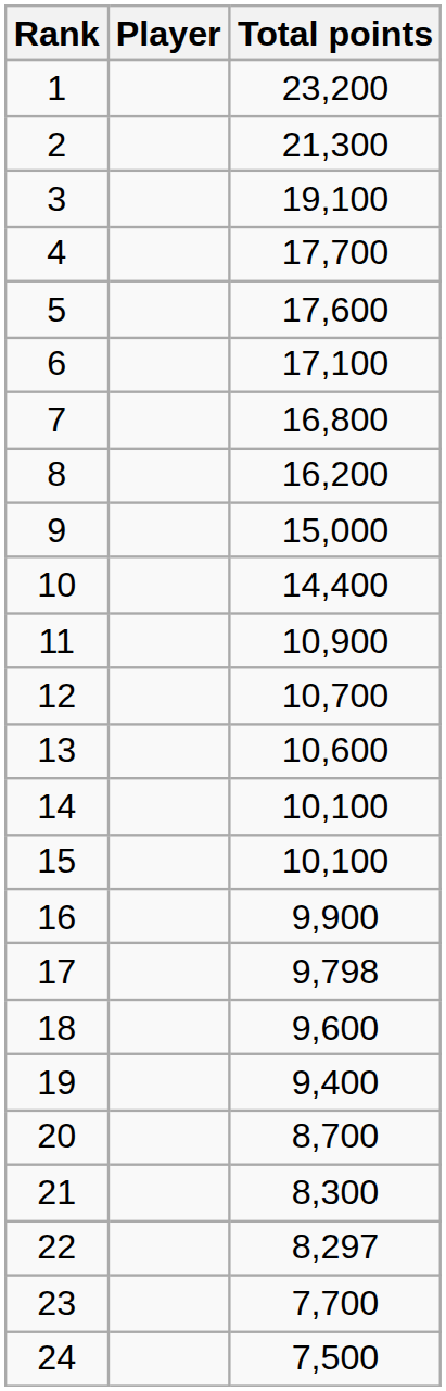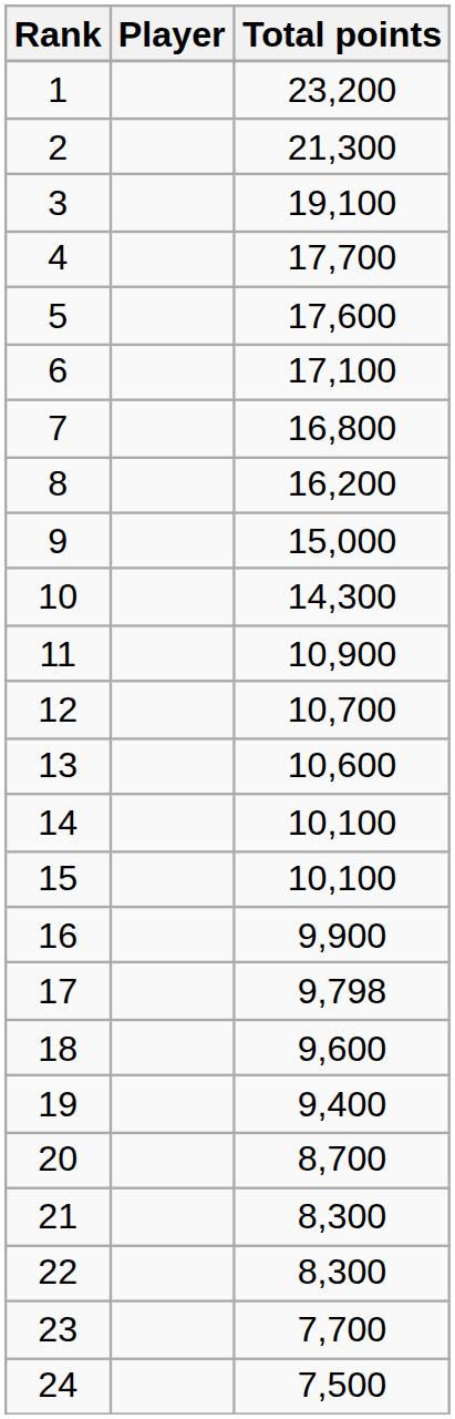 <table class="wikitable" style="font-size: 85%">
 <tr>
 <th>Rank</th>
 <th>Player</th>
 <th>Total points</th>
 </tr>
 <tr>
 </tr>
 <tr>
 <td align="center">1</td>
 <td></td>
 <td align="center">23,200</td>
 </tr>
 <tr>
 <td align="center">2</td>
 <td></td>
 <td align="center">21,300</td>
 </tr>
 <tr>
 <td align="center">3</td>
 <td></td>
 <td align="center">19,100</td>
 </tr>
 <tr>
 <td align="center">4</td>
 <td></td>
 <td align="center">17,700</td>
 </tr>
 <tr>
 <td align="center">5</td>
 <td></td>
 <td align="center">17,600</td>
 </tr>
 <tr>
 <td align="center">6</td>
 <td></td>
 <td align="center">17,100</td>
 </tr>
 <tr>
 <td align="center">7</td>
 <td></td>
 <td align="center">16,800</td>
 </tr>
 <tr>
 <td align="center">8</td>
 <td></td>
 <td align="center">16,200</td>
 </tr>
 <tr>
 <td align="center">9</td>
 <td></td>
 <td align="center">15,000</td>
 </tr>
 <tr>
 <td align="center">10</td>
 <td></td>
-<td align="center">14,400</td>
+<td align="center">14,300</td>
 </tr>
 <tr>
 <td align="center">11</td>
 <td></td>
 <td align="center">10,900</td>
 </tr>
 <tr>
 <td align="center">12</td>
 <td></td>
 <td align="center">10,700</td>
 </tr>
 <tr>
 <td align="center">13</td>
 <td></td>
 <td align="center">10,600</td>
 </tr>
 <tr>
 <td align="center">14</td>
 <td></td>
 <td align="center">10,100</td>
 </tr>
 <tr>
 <td align="center">15</td>
 <td></td>
 <td align="center">10,100</td>
 </tr>
 <tr>
 <td align="center">16</td>
 <td></td>
 <td align="center">9,900</td>
 </tr>
 <tr>
 <td align="center">17</td>
 <td></td>
 <td align="center">9,798</td>
 </tr>
 <tr>
 <td align="center">18</td>
 <td></td>
 <td align="center">9,600</td>
 </tr>
 <tr>
 <td align="center">19</td>
 <td></td>
 <td align="center">9,400</td>
 </tr>
 <tr>
 <td align="center">20</td>
 <td></td>
 <td align="center">8,700</td>
 </tr>
 <tr>
 <td align="center">21</td>
 <td></td>
 <td align="center">8,300</td>
 </tr>
 <tr>
 <td align="center">22</td>
 <td></td>
-<td align="center">8,297</td>
+<td align="center">8,300</td>
 </tr>
 <tr>
 <td align="center">23</td>
 <td></td>
 <td align="center">7,700</td>
 </tr>
 <tr>
 <td align="center">24</td>
 <td></td>
 <td align="center">7,500</td>
 </tr>
 </table>
